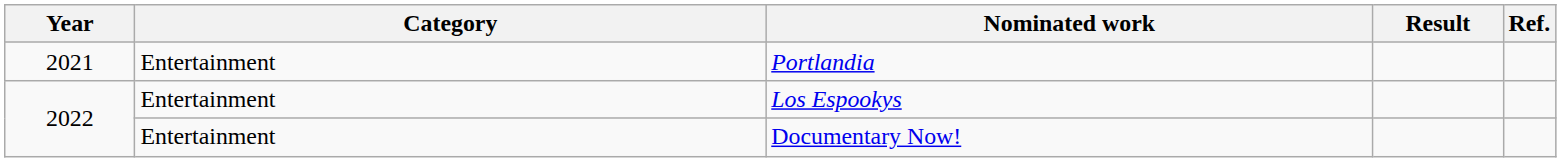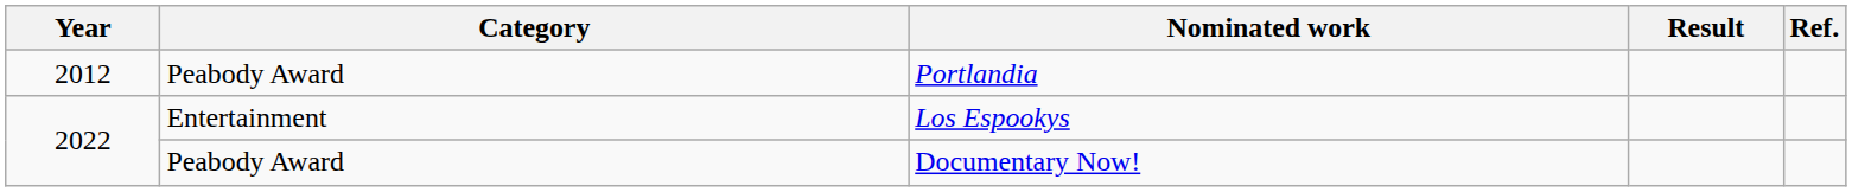 <table class=wikitable>
 <tr>
 <th scope="col" style="width:5em;">Year</th>
 <th scope="col" style="width:26em;">Category</th>
 <th scope="col" style="width:25em;">Nominated work</th>
 <th scope="col" style="width:5em;">Result</th>
 <th>Ref.</th>
 </tr>
 <tr>
-<td style="text-align:center;">2021</td>
-<td>Entertainment</td>
+<td style="text-align:center;">2012</td>
+<td>Peabody Award</td>
 <td><em><a href='#'>Portlandia</a></em></td>
 <td></td>
 <td></td>
 </tr>
 <tr>
 <td style="text-align:center;" rowspan="2">2022</td>
 <td>Entertainment</td>
 <td><em><a href='#'>Los Espookys</a></em></td>
 <td></td>
 <td></td>
 </tr>
 <tr>
-<td>Entertainment</td>
+<td>Peabody Award</td>
 <td><a href='#'>Documentary Now!</a></td>
 <td></td>
 <td></td>
 </tr>
 </table>
